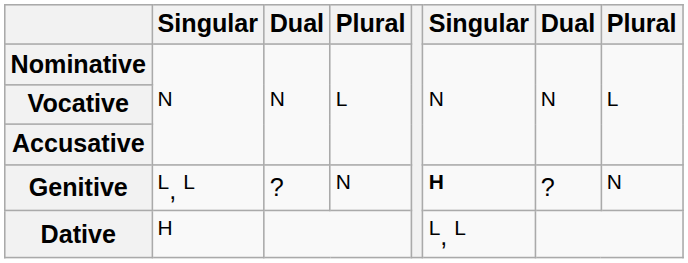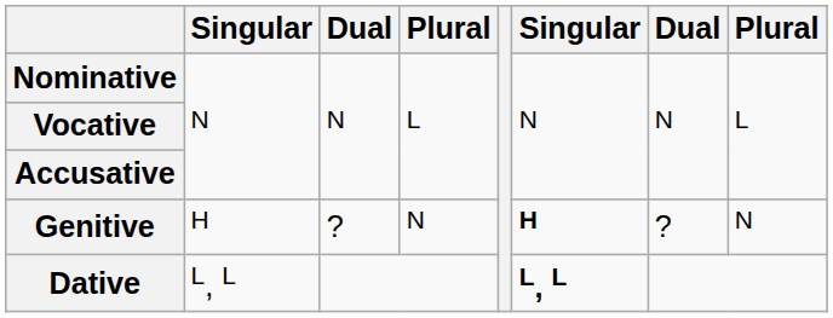 <table class="wikitable">
 <tr>
 <th></th>
 <th>Singular</th>
 <th>Dual</th>
 <th>Plural</th>
 <th rowspan="6"></th>
 <th>Singular</th>
 <th>Dual</th>
 <th>Plural</th>
 </tr>
 <tr>
 <th>Nominative</th>
 <td rowspan="3"><sup>N</sup></td>
 <td rowspan="3"><sup>N</sup></td>
 <td rowspan="3"><sup>L</sup></td>
 <td rowspan="3"><sup>N</sup></td>
 <td rowspan="3"><sup>N</sup></td>
 <td rowspan="3"><sup>L</sup></td>
 </tr>
 <tr>
 <th>Vocative</th>
 </tr>
 <tr>
 <th>Accusative</th>
 </tr>
 <tr>
 <th>Genitive</th>
-<td><sup>L</sup>, <sup>L</sup></td>
+<td><sup>H</sup></td>
 <td>?</td>
 <td><sup>N</sup></td>
 <td><strong><sup>H</sup></strong></td>
 <td>?</td>
 <td><sup>N</sup></td>
 </tr>
 <tr>
 <th>Dative</th>
-<td><sup>H</sup></td>
+<td><sup>L</sup>, <sup>L</sup></td>
 <td colspan="2"></td>
-<td><sup>L</sup>, <sup>L</sup></td>
+<td><strong><sup>L</sup>, <sup>L</sup></strong></td>
 <td colspan="2"></td>
 </tr>
 </table>
